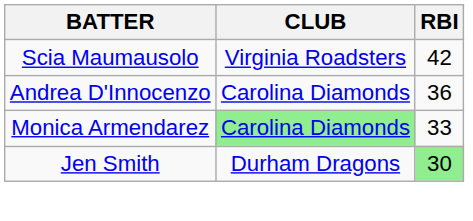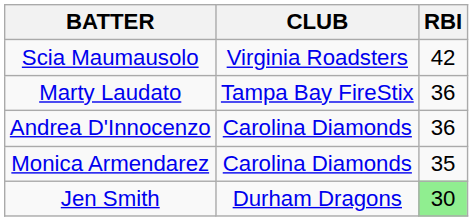 <table class="wikitable" style="text-align:center;">
 <tr>
 <th>BATTER</th>
 <th>CLUB</th>
 <th>RBI</th>
 </tr>
 <tr>
 <td><a href='#'>Scia Maumausolo</a></td>
 <td><a href='#'>Virginia Roadsters</a></td>
 <td>42</td>
 </tr>
 <tr>
+<td><a href='#'>Marty Laudato</a></td>
+<td><a href='#'>Tampa Bay FireStix</a></td>
+<td>36</td>
+</tr>
+<tr>
 <td><a href='#'>Andrea D'Innocenzo</a></td>
 <td><a href='#'>Carolina Diamonds</a></td>
 <td>36</td>
 </tr>
 <tr>
 <td><a href='#'>Monica Armendarez</a></td>
-<td style="background: lightgreen;"><a href='#'>Carolina Diamonds</a></td>
-<td>33</td>
+<td><a href='#'>Carolina Diamonds</a></td>
+<td>35</td>
 </tr>
 <tr>
 <td><a href='#'>Jen Smith</a></td>
 <td><a href='#'>Durham Dragons</a></td>
 <td style="background: lightgreen;">30</td>
 </tr>
 </table>
